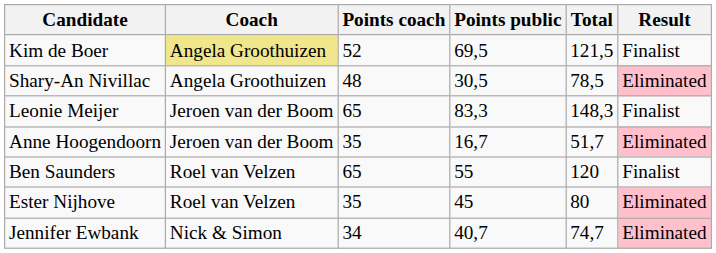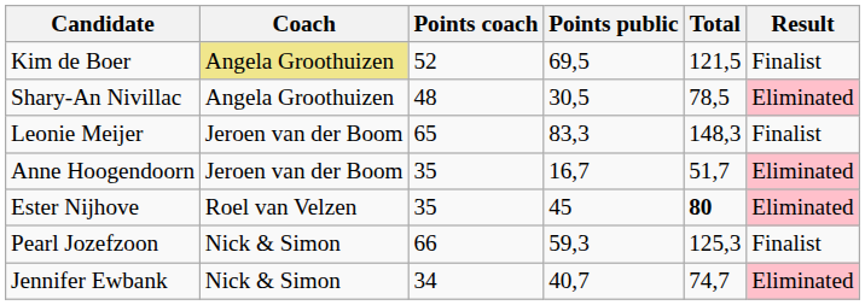 <table class="wikitable">
 <tr>
 <th>Candidate</th>
 <th>Coach</th>
 <th>Points coach</th>
 <th>Points public</th>
 <th>Total</th>
 <th>Result</th>
 </tr>
 <tr>
 <td>Kim de Boer</td>
 <td style="background: khaki;">Angela Groothuizen</td>
 <td>52</td>
 <td>69,5</td>
 <td>121,5</td>
 <td>Finalist</td>
 </tr>
 <tr>
 <td>Shary-An Nivillac</td>
 <td>Angela Groothuizen</td>
 <td>48</td>
 <td>30,5</td>
 <td>78,5</td>
 <td style="background:pink;">Eliminated</td>
 </tr>
 <tr>
 <td>Leonie Meijer</td>
 <td>Jeroen van der Boom</td>
 <td>65</td>
 <td>83,3</td>
 <td>148,3</td>
 <td>Finalist</td>
 </tr>
 <tr>
 <td>Anne Hoogendoorn</td>
 <td>Jeroen van der Boom</td>
 <td>35</td>
 <td>16,7</td>
 <td>51,7</td>
 <td style="background:pink;">Eliminated</td>
 </tr>
 <tr>
-<td>Ben Saunders</td>
-<td>Roel van Velzen</td>
-<td>65</td>
-<td>55</td>
-<td>120</td>
-<td>Finalist</td>
-</tr>
-<tr>
 <td>Ester Nijhove</td>
 <td>Roel van Velzen</td>
 <td>35</td>
 <td>45</td>
-<td>80</td>
+<td><strong>80</strong></td>
 <td style="background:pink;">Eliminated</td>
+</tr>
+<tr>
+<td>Pearl Jozefzoon</td>
+<td>Nick & Simon</td>
+<td>66</td>
+<td>59,3</td>
+<td>125,3</td>
+<td>Finalist</td>
 </tr>
 <tr>
 <td>Jennifer Ewbank</td>
 <td>Nick & Simon</td>
 <td>34</td>
 <td>40,7</td>
 <td>74,7</td>
 <td style="background:pink;">Eliminated</td>
 </tr>
 </table>
